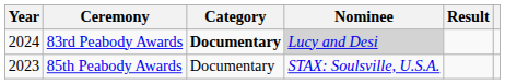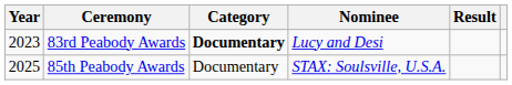 <table class="wikitable sortable">
 <tr>
 <th>Year</th>
 <th>Ceremony</th>
 <th>Category</th>
 <th>Nominee</th>
 <th>Result</th>
 <th class="unsortable"></th>
 </tr>
 <tr>
-<td>2024</td>
+<td>2023</td>
 <td><a href='#'>83rd Peabody Awards</a></td>
 <td><strong>Documentary</strong></td>
-<td style="background: lightgrey;"><em><a href='#'>Lucy and Desi</a></em></td>
+<td><em><a href='#'>Lucy and Desi</a></em></td>
 <td></td>
 <td></td>
 </tr>
 <tr>
-<td>2023</td>
+<td>2025</td>
 <td><a href='#'>85th Peabody Awards</a></td>
 <td>Documentary</td>
 <td><em><a href='#'>STAX: Soulsville, U.S.A.</a></em></td>
 <td></td>
 <td></td>
 </tr>
 </table>
